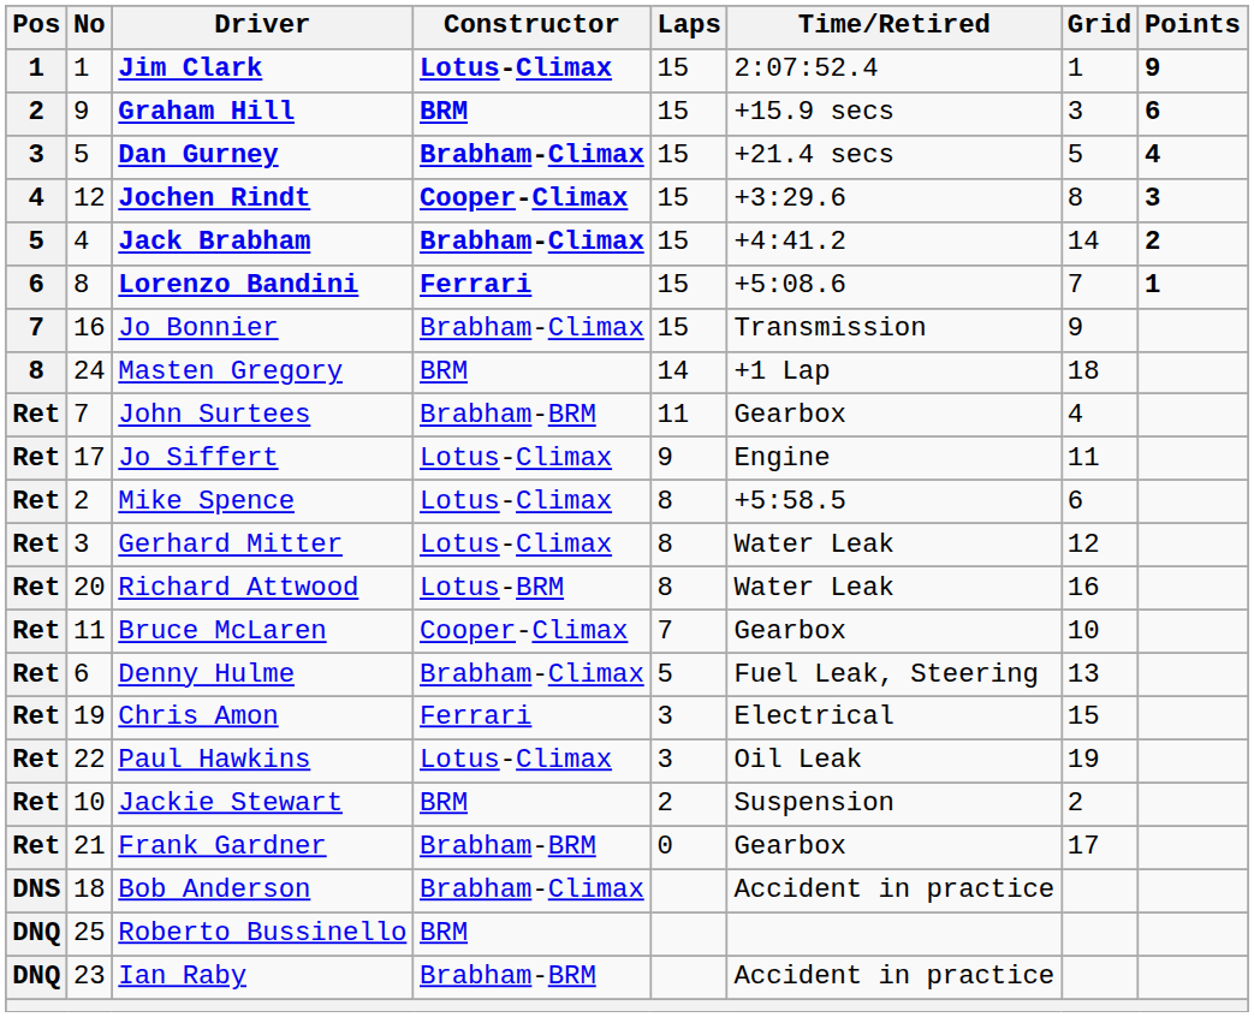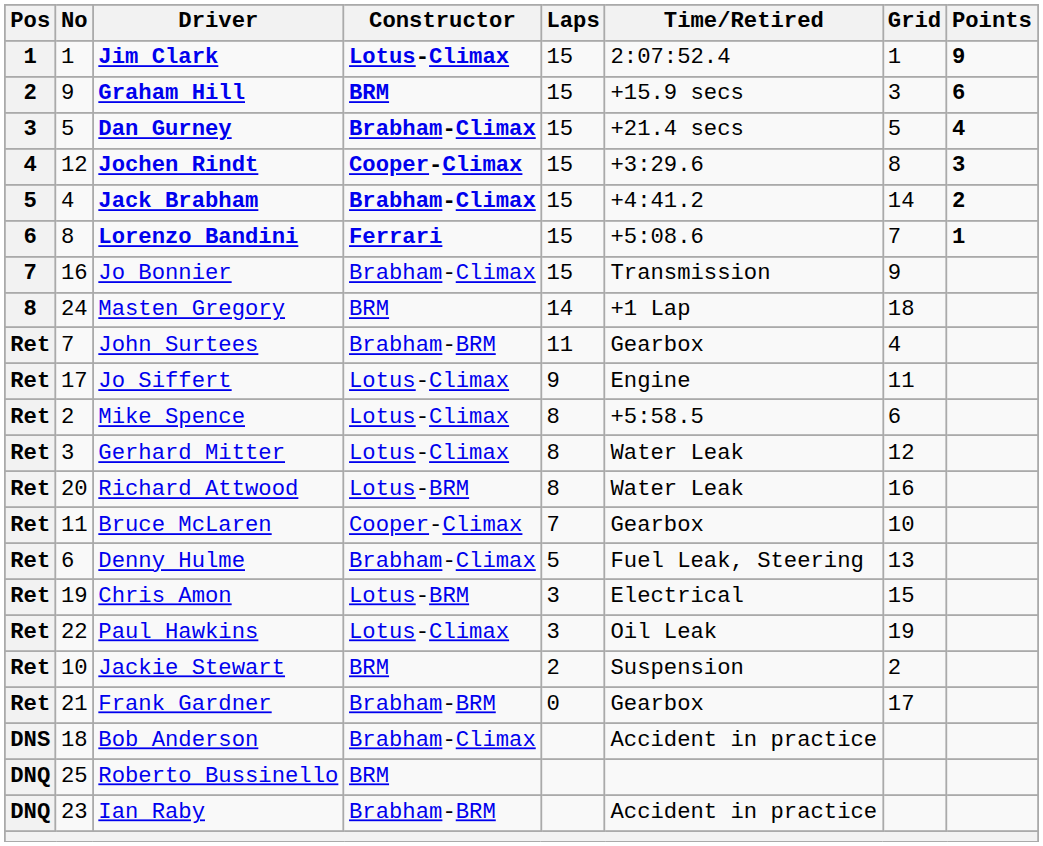 <table class="wikitable" style="font-size: 95%;">
 <tr>
 <th>Pos</th>
 <th>No</th>
 <th>Driver</th>
 <th>Constructor</th>
 <th>Laps</th>
 <th>Time/Retired</th>
 <th>Grid</th>
 <th>Points</th>
 </tr>
 <tr>
 <th>1</th>
 <td>1</td>
 <td> <strong><a href='#'>Jim Clark</a></strong></td>
 <td><strong><a href='#'>Lotus</a>-<a href='#'>Climax</a></strong></td>
 <td>15</td>
 <td>2:07:52.4</td>
 <td>1</td>
 <td><strong>9</strong></td>
 </tr>
 <tr>
 <th>2</th>
 <td>9</td>
 <td> <strong><a href='#'>Graham Hill</a></strong></td>
 <td><strong><a href='#'>BRM</a></strong></td>
 <td>15</td>
 <td>+15.9 secs</td>
 <td>3</td>
 <td><strong>6</strong></td>
 </tr>
 <tr>
 <th>3</th>
 <td>5</td>
 <td> <strong><a href='#'>Dan Gurney</a></strong></td>
 <td><strong><a href='#'>Brabham</a>-<a href='#'>Climax</a></strong></td>
 <td>15</td>
 <td>+21.4 secs</td>
 <td>5</td>
 <td><strong>4</strong></td>
 </tr>
 <tr>
 <th>4</th>
 <td>12</td>
 <td> <strong><a href='#'>Jochen Rindt</a></strong></td>
 <td><strong><a href='#'>Cooper</a>-<a href='#'>Climax</a></strong></td>
 <td>15</td>
 <td>+3:29.6</td>
 <td>8</td>
 <td><strong>3</strong></td>
 </tr>
 <tr>
 <th>5</th>
 <td>4</td>
 <td> <strong><a href='#'>Jack Brabham</a></strong></td>
 <td><strong><a href='#'>Brabham</a>-<a href='#'>Climax</a></strong></td>
 <td>15</td>
 <td>+4:41.2</td>
 <td>14</td>
 <td><strong>2</strong></td>
 </tr>
 <tr>
 <th>6</th>
 <td>8</td>
 <td> <strong><a href='#'>Lorenzo Bandini</a></strong></td>
 <td><strong><a href='#'>Ferrari</a></strong></td>
 <td>15</td>
 <td>+5:08.6</td>
 <td>7</td>
 <td><strong>1</strong></td>
 </tr>
 <tr>
 <th>7</th>
 <td>16</td>
 <td> <a href='#'>Jo Bonnier</a></td>
 <td><a href='#'>Brabham</a>-<a href='#'>Climax</a></td>
 <td>15</td>
 <td>Transmission</td>
 <td>9</td>
 <td></td>
 </tr>
 <tr>
 <th>8</th>
 <td>24</td>
 <td> <a href='#'>Masten Gregory</a></td>
 <td><a href='#'>BRM</a></td>
 <td>14</td>
 <td>+1 Lap</td>
 <td>18</td>
 <td></td>
 </tr>
 <tr>
 <th>Ret</th>
 <td>7</td>
 <td> <a href='#'>John Surtees</a></td>
 <td><a href='#'>Brabham</a>-<a href='#'>BRM</a></td>
 <td>11</td>
 <td>Gearbox</td>
 <td>4</td>
 <td></td>
 </tr>
 <tr>
 <th>Ret</th>
 <td>17</td>
 <td> <a href='#'>Jo Siffert</a></td>
 <td><a href='#'>Lotus</a>-<a href='#'>Climax</a></td>
 <td>9</td>
 <td>Engine</td>
 <td>11</td>
 <td></td>
 </tr>
 <tr>
 <th>Ret</th>
 <td>2</td>
 <td> <a href='#'>Mike Spence</a></td>
 <td><a href='#'>Lotus</a>-<a href='#'>Climax</a></td>
 <td>8</td>
 <td>+5:58.5</td>
 <td>6</td>
 <td></td>
 </tr>
 <tr>
 <th>Ret</th>
 <td>3</td>
 <td> <a href='#'>Gerhard Mitter</a></td>
 <td><a href='#'>Lotus</a>-<a href='#'>Climax</a></td>
 <td>8</td>
 <td>Water Leak</td>
 <td>12</td>
 <td></td>
 </tr>
 <tr>
 <th>Ret</th>
 <td>20</td>
 <td> <a href='#'>Richard Attwood</a></td>
 <td><a href='#'>Lotus</a>-<a href='#'>BRM</a></td>
 <td>8</td>
 <td>Water Leak</td>
 <td>16</td>
 <td></td>
 </tr>
 <tr>
 <th>Ret</th>
 <td>11</td>
 <td> <a href='#'>Bruce McLaren</a></td>
 <td><a href='#'>Cooper</a>-<a href='#'>Climax</a></td>
 <td>7</td>
 <td>Gearbox</td>
 <td>10</td>
 <td></td>
 </tr>
 <tr>
 <th>Ret</th>
 <td>6</td>
 <td> <a href='#'>Denny Hulme</a></td>
 <td><a href='#'>Brabham</a>-<a href='#'>Climax</a></td>
 <td>5</td>
 <td>Fuel Leak, Steering</td>
 <td>13</td>
 <td></td>
 </tr>
 <tr>
 <th>Ret</th>
 <td>19</td>
 <td> <a href='#'>Chris Amon</a></td>
-<td><a href='#'>Ferrari</a></td>
+<td><a href='#'>Lotus</a>-<a href='#'>BRM</a></td>
 <td>3</td>
 <td>Electrical</td>
 <td>15</td>
 <td></td>
 </tr>
 <tr>
 <th>Ret</th>
 <td>22</td>
 <td> <a href='#'>Paul Hawkins</a></td>
 <td><a href='#'>Lotus</a>-<a href='#'>Climax</a></td>
 <td>3</td>
 <td>Oil Leak</td>
 <td>19</td>
 <td></td>
 </tr>
 <tr>
 <th>Ret</th>
 <td>10</td>
 <td> <a href='#'>Jackie Stewart</a></td>
 <td><a href='#'>BRM</a></td>
 <td>2</td>
 <td>Suspension</td>
 <td>2</td>
 <td></td>
 </tr>
 <tr>
 <th>Ret</th>
 <td>21</td>
 <td> <a href='#'>Frank Gardner</a></td>
 <td><a href='#'>Brabham</a>-<a href='#'>BRM</a></td>
 <td>0</td>
 <td>Gearbox</td>
 <td>17</td>
 <td></td>
 </tr>
 <tr>
 <th>DNS</th>
 <td>18</td>
 <td> <a href='#'>Bob Anderson</a></td>
 <td><a href='#'>Brabham</a>-<a href='#'>Climax</a></td>
 <td></td>
 <td>Accident in practice</td>
 <td></td>
 <td></td>
 </tr>
 <tr>
 <th>DNQ</th>
 <td>25</td>
 <td> <a href='#'>Roberto Bussinello</a></td>
 <td><a href='#'>BRM</a></td>
 <td></td>
 <td></td>
 <td></td>
 <td></td>
 </tr>
 <tr>
 <th>DNQ</th>
 <td>23</td>
 <td> <a href='#'>Ian Raby</a></td>
 <td><a href='#'>Brabham</a>-<a href='#'>BRM</a></td>
 <td></td>
 <td>Accident in practice</td>
 <td></td>
 <td></td>
 </tr>
 <tr>
 <th colspan="8"></th>
 </tr>
 </table>
